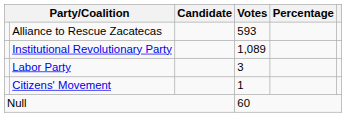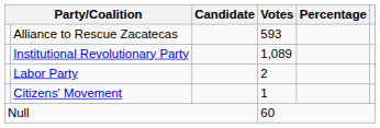 <table class="wikitable">
 <tr>
 <th colspan="2"><strong>Party/Coalition</strong></th>
 <th><strong>Candidate</strong></th>
 <th><strong>Votes</strong></th>
 <th><strong>Percentage</strong></th>
 <th></th>
 </tr>
 <tr>
 <td></td>
 <td>Alliance to Rescue Zacatecas</td>
 <td></td>
 <td>593</td>
 <td></td>
 <td></td>
 </tr>
 <tr>
 <td></td>
 <td><a href='#'>Institutional Revolutionary Party</a></td>
 <td></td>
 <td>1,089</td>
 <td></td>
 <td></td>
 </tr>
 <tr>
 <td></td>
 <td><a href='#'>Labor Party</a></td>
 <td></td>
-<td>3</td>
+<td>2</td>
 <td></td>
 <td></td>
 </tr>
 <tr>
 <td></td>
 <td><a href='#'>Citizens' Movement</a></td>
 <td></td>
 <td>1</td>
 <td></td>
 </tr>
 <tr>
 <td colspan="3">Null</td>
 <td colspan="3">60</td>
 </tr>
 </table>
